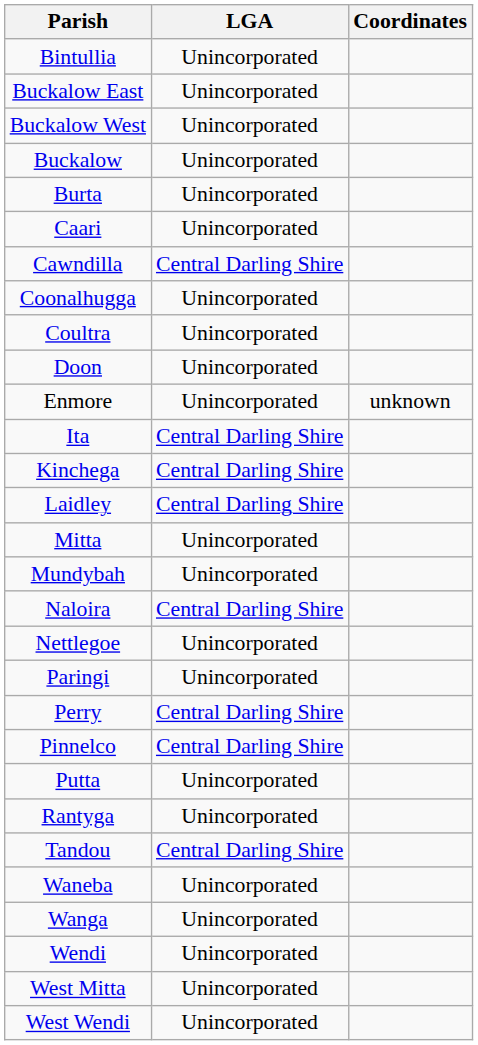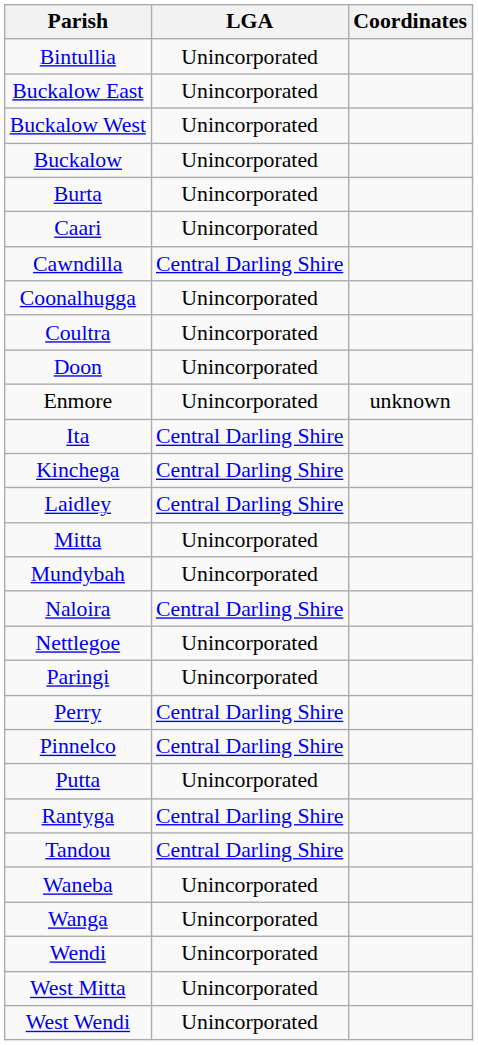 <table class="wikitable" style="text-align:center">
 <tr>
 <th>Parish</th>
 <th>LGA</th>
 <th>Coordinates</th>
 </tr>
 <tr>
 <td><a href='#'>Bintullia</a></td>
 <td>Unincorporated</td>
 <td></td>
 </tr>
 <tr>
 <td><a href='#'>Buckalow East</a></td>
 <td>Unincorporated</td>
 <td></td>
 </tr>
 <tr>
 <td><a href='#'>Buckalow West</a></td>
 <td>Unincorporated</td>
 <td></td>
 </tr>
 <tr>
 <td><a href='#'>Buckalow</a></td>
 <td>Unincorporated</td>
 <td></td>
 </tr>
 <tr>
 <td><a href='#'>Burta</a></td>
 <td>Unincorporated</td>
 <td></td>
 </tr>
 <tr>
 <td><a href='#'>Caari</a></td>
 <td>Unincorporated</td>
 <td></td>
 </tr>
 <tr>
 <td><a href='#'>Cawndilla</a></td>
 <td><a href='#'>Central Darling Shire</a></td>
 <td></td>
 </tr>
 <tr>
 <td><a href='#'>Coonalhugga</a></td>
 <td>Unincorporated</td>
 <td></td>
 </tr>
 <tr>
 <td><a href='#'>Coultra</a></td>
 <td>Unincorporated</td>
 <td></td>
 </tr>
 <tr>
 <td><a href='#'>Doon</a></td>
 <td>Unincorporated</td>
 <td></td>
 </tr>
 <tr>
 <td>Enmore</td>
 <td>Unincorporated</td>
 <td>unknown</td>
 </tr>
 <tr>
 <td><a href='#'>Ita</a></td>
 <td><a href='#'>Central Darling Shire</a></td>
 <td></td>
 </tr>
 <tr>
 <td><a href='#'>Kinchega</a></td>
 <td><a href='#'>Central Darling Shire</a></td>
 <td></td>
 </tr>
 <tr>
 <td><a href='#'>Laidley</a></td>
 <td><a href='#'>Central Darling Shire</a></td>
 <td></td>
 </tr>
 <tr>
 <td><a href='#'>Mitta</a></td>
 <td>Unincorporated</td>
 <td></td>
 </tr>
 <tr>
 <td><a href='#'>Mundybah</a></td>
 <td>Unincorporated</td>
 <td></td>
 </tr>
 <tr>
 <td><a href='#'>Naloira</a></td>
 <td><a href='#'>Central Darling Shire</a></td>
 <td></td>
 </tr>
 <tr>
 <td><a href='#'>Nettlegoe</a></td>
 <td>Unincorporated</td>
 <td></td>
 </tr>
 <tr>
 <td><a href='#'>Paringi</a></td>
 <td>Unincorporated</td>
 <td></td>
 </tr>
 <tr>
 <td><a href='#'>Perry</a></td>
 <td><a href='#'>Central Darling Shire</a></td>
 <td></td>
 </tr>
 <tr>
 <td><a href='#'>Pinnelco</a></td>
 <td><a href='#'>Central Darling Shire</a></td>
 <td></td>
 </tr>
 <tr>
 <td><a href='#'>Putta</a></td>
 <td>Unincorporated</td>
 <td></td>
 </tr>
 <tr>
 <td><a href='#'>Rantyga</a></td>
-<td>Unincorporated</td>
+<td><a href='#'>Central Darling Shire</a></td>
 <td></td>
 </tr>
 <tr>
 <td><a href='#'>Tandou</a></td>
 <td><a href='#'>Central Darling Shire</a></td>
 <td></td>
 </tr>
 <tr>
 <td><a href='#'>Waneba</a></td>
 <td>Unincorporated</td>
 <td></td>
 </tr>
 <tr>
 <td><a href='#'>Wanga</a></td>
 <td>Unincorporated</td>
 <td></td>
 </tr>
 <tr>
 <td><a href='#'>Wendi</a></td>
 <td>Unincorporated</td>
 <td></td>
 </tr>
 <tr>
 <td><a href='#'>West Mitta</a></td>
 <td>Unincorporated</td>
 <td></td>
 </tr>
 <tr>
 <td><a href='#'>West Wendi</a></td>
 <td>Unincorporated</td>
 <td></td>
 </tr>
 </table>
